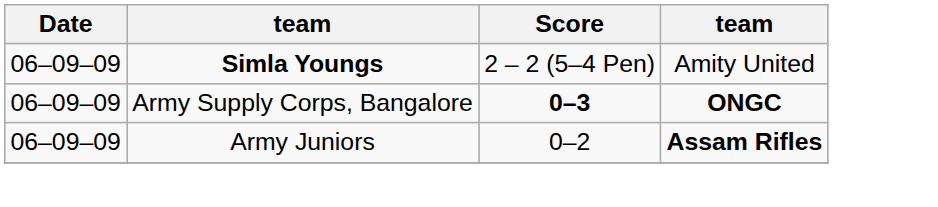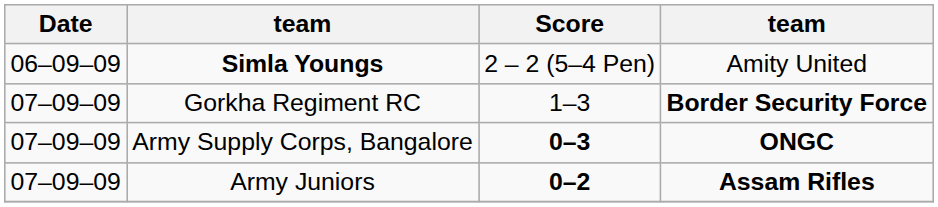 <table class="wikitable" style="text-align: center">
 <tr>
 <th>Date</th>
 <th>team</th>
 <th>Score</th>
 <th>team</th>
 </tr>
 <tr>
 <td>06–09–09</td>
 <td><strong>Simla Youngs</strong></td>
 <td>2 – 2 (5–4 Pen)</td>
 <td>Amity United</td>
 </tr>
 <tr>
-<td>06–09–09</td>
+<td>07–09–09</td>
+<td>Gorkha Regiment RC</td>
+<td>1–3</td>
+<td><strong>Border Security Force</strong></td>
+</tr>
+<tr>
+<td>07–09–09</td>
 <td>Army Supply Corps, Bangalore</td>
 <td><strong>0–3</strong></td>
 <td><strong>ONGC</strong></td>
 </tr>
 <tr>
-<td>06–09–09</td>
+<td>07–09–09</td>
 <td>Army Juniors</td>
-<td>0–2</td>
+<td><strong>0–2</strong></td>
 <td><strong>Assam Rifles</strong></td>
 </tr>
 <tr>
 </tr>
 </table>
